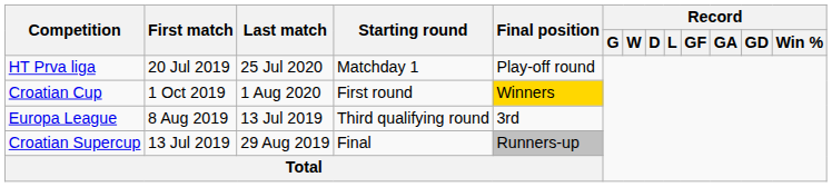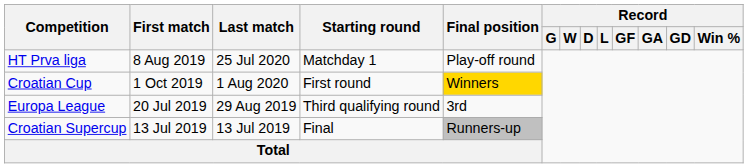 <table class="wikitable" style="text-align: center">
 <tr>
 <th rowspan="2">Competition</th>
 <th rowspan="2">First match</th>
 <th rowspan="2">Last match</th>
 <th rowspan="2">Starting round</th>
 <th rowspan="2">Final position</th>
 <th colspan="8">Record</th>
 </tr>
 <tr>
 <th>G</th>
 <th>W</th>
 <th>D</th>
 <th>L</th>
 <th>GF</th>
 <th>GA</th>
 <th>GD</th>
 <th>Win %</th>
 </tr>
 <tr>
 <td align=left><a href='#'>HT Prva liga</a></td>
-<td align=left>20 Jul 2019</td>
+<td align=left>8 Aug 2019</td>
 <td align=left>25 Jul 2020</td>
 <td align=left>Matchday 1</td>
 <td align=left>Play-off round<br></td>
 </tr>
 <tr>
 <td align=left><a href='#'>Croatian Cup</a></td>
 <td align=left>1 Oct 2019</td>
 <td align=left>1 Aug 2020</td>
 <td align=left>First round</td>
 <td align=left bgcolor=Gold>Winners<br></td>
 </tr>
 <tr>
 <td align=left><a href='#'>Europa League</a></td>
-<td align=left>8 Aug 2019</td>
-<td align=left>13 Jul 2019</td>
+<td align=left>20 Jul 2019</td>
+<td align=left>29 Aug 2019</td>
 <td align=left>Third qualifying round</td>
 <td align=left>3rd<br></td>
 </tr>
 <tr>
 <td align=left><a href='#'>Croatian Supercup</a></td>
 <td align=left>13 Jul 2019</td>
-<td align=left>29 Aug 2019</td>
+<td align=left>13 Jul 2019</td>
 <td align=left>Final</td>
 <td align=left bgcolor=Silver>Runners-up<br></td>
 </tr>
 <tr>
 <th colspan="5">Total<br></th>
 </tr>
 </table>
